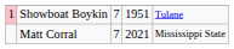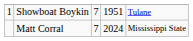 <table class="wikitable">
 <tr>
 </tr>
 <tr>
-<td style="background: pink;">1</td>
+<td>1</td>
 <td>Showboat Boykin</td>
 <td><abbr>7</abbr></td>
 <td>1951</td>
 <td style="font-size:85%;"><a href='#'>Tulane</a></td>
 </tr>
 <tr>
 <td></td>
 <td>Matt Corral</td>
 <td><abbr>7</abbr></td>
-<td>2021</td>
+<td>2024</td>
 <td style="font-size:85%;">Mississippi State</td>
 </tr>
 </table>
